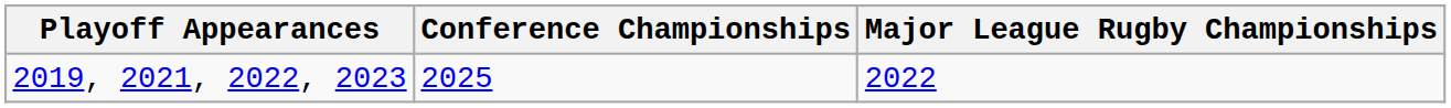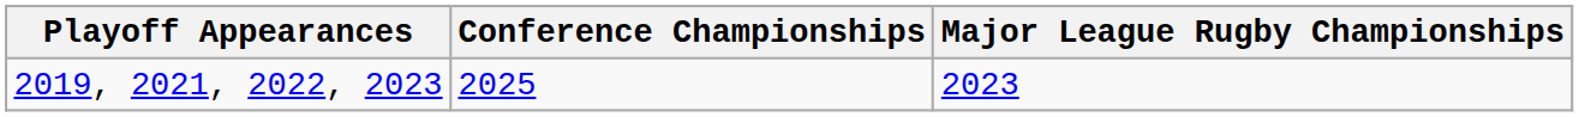 <table class="wikitable">
 <tr>
 <th>Playoff Appearances</th>
 <th>Conference Championships</th>
 <th>Major League Rugby Championships</th>
 </tr>
 <tr>
 <td><a href='#'>2019</a>, <a href='#'>2021</a>, <a href='#'>2022</a>, <a href='#'>2023</a></td>
 <td><a href='#'>2025</a></td>
-<td><a href='#'>2022</a></td>
+<td><a href='#'>2023</a></td>
 </tr>
 </table>
